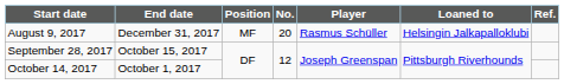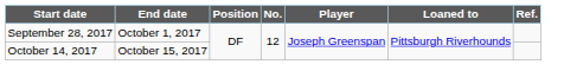 <table class="wikitable sortable">
 <tr>
 <th style="background:#585958; color:#FFFFFF; border:1px solid #9BCDE4;"><strong>Start date</strong></th>
 <th style="background:#585958; color:#FFFFFF; border:1px solid #9BCDE4;"><strong>End date</strong></th>
 <th style="background:#585958; color:#FFFFFF; border:1px solid #9BCDE4;"><strong>Position</strong></th>
 <th style="background:#585958; color:#FFFFFF; border:1px solid #9BCDE4;"><strong>No.</strong></th>
 <th style="background:#585958; color:#FFFFFF; border:1px solid #9BCDE4;"><strong>Player</strong></th>
 <th style="background:#585958; color:#FFFFFF; border:1px solid #9BCDE4;"><strong>Loaned to</strong></th>
 <th style="background:#585958; color:#FFFFFF; border:1px solid #9BCDE4;"><strong>Ref.</strong></th>
 </tr>
 <tr>
-<td>August 9, 2017</td>
-<td>December 31, 2017</td>
-<td style="text-align:center;">MF</td>
-<td style="text-align:center;">20</td>
-<td style="text-align:left;"> <a href='#'>Rasmus Schüller</a></td>
-<td style="text-align:left;"> <a href='#'>Helsingin Jalkapalloklubi</a></td>
-<td></td>
-</tr>
-<tr>
 <td>September 28, 2017</td>
-<td>October 15, 2017</td>
+<td>October 1, 2017</td>
 <td rowspan=2 style="text-align:center;">DF</td>
 <td rowspan=2 style="text-align:center;">12</td>
 <td rowspan=2 style="text-align:left;"> <a href='#'>Joseph Greenspan</a></td>
 <td rowspan=2 style="text-align:left;"> <a href='#'>Pittsburgh Riverhounds</a></td>
 <td></td>
 </tr>
 <tr>
 <td>October 14, 2017</td>
-<td>October 1, 2017</td>
+<td>October 15, 2017</td>
 <td></td>
 </tr>
 </table>
